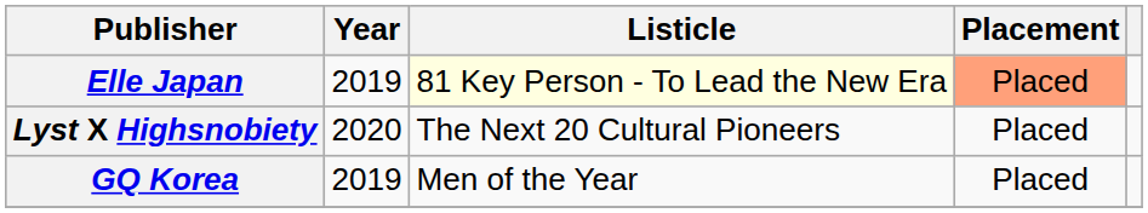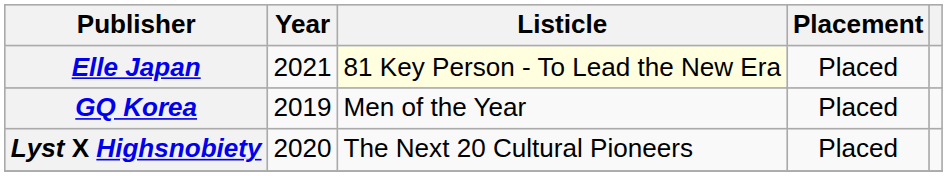 <table class="wikitable plainrowheaders sortable" style="margin-right: 0;">
 <tr>
 <th scope="col">Publisher</th>
 <th scope="col">Year</th>
 <th scope="col">Listicle</th>
 <th scope="col">Placement</th>
 <th scope="col" class="unsortable"></th>
 </tr>
 <tr>
 <th scope="row"><em><a href='#'>Elle Japan</a></em></th>
-<td>2019</td>
+<td>2021</td>
 <td style="background: lightyellow;">81 Key Person - To Lead the New Era</td>
-<td style="background: lightsalmon; text-align:center;">Placed</td>
-<td style="text-align:center;"></td>
-</tr>
-<tr>
-<th scope="row"><em>Lyst</em> X <em><a href='#'>Highsnobiety</a></em></th>
-<td>2020</td>
-<td>The Next 20 Cultural Pioneers</td>
 <td style="text-align:center;">Placed</td>
 <td style="text-align:center;"></td>
 </tr>
 <tr>
 <th scope="row"><em><a href='#'>GQ Korea</a></em></th>
 <td>2019</td>
 <td>Men of the Year</td>
 <td style="text-align:center">Placed</td>
 <td style="text-align:center"></td>
 </tr>
 <tr>
+<th scope="row"><em>Lyst</em> X <em><a href='#'>Highsnobiety</a></em></th>
+<td>2020</td>
+<td>The Next 20 Cultural Pioneers</td>
+<td style="text-align:center;">Placed</td>
+<td style="text-align:center;"></td>
+</tr>
+<tr>
 </tr>
 </table>
